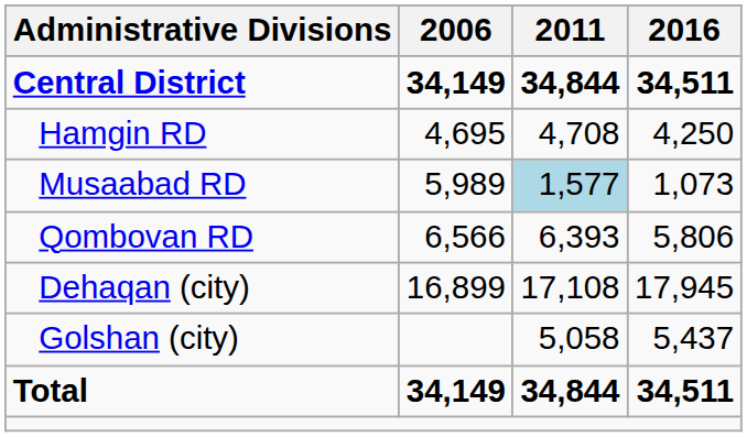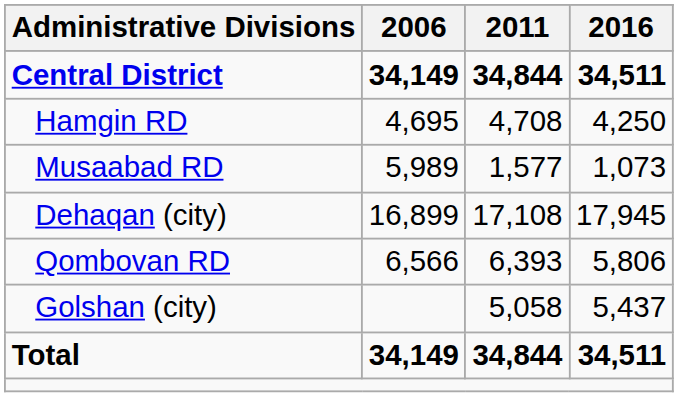 <table class="wikitable">
 <tr>
 <th>Administrative Divisions</th>
 <th>2006</th>
 <th>2011</th>
 <th>2016</th>
 </tr>
 <tr>
 <td><strong><a href='#'>Central District</a></strong></td>
 <td style="text-align: right;"><strong>34,149</strong></td>
 <td style="text-align: right;"><strong>34,844</strong></td>
 <td style="text-align: right;"><strong>34,511</strong></td>
 </tr>
 <tr>
 <td style="padding-left: 1em;"><a href='#'>Hamgin RD</a></td>
 <td style="text-align: right;">4,695</td>
 <td style="text-align: right;">4,708</td>
 <td style="text-align: right;">4,250</td>
 </tr>
 <tr>
 <td style="padding-left: 1em;"><a href='#'>Musaabad RD</a></td>
 <td style="text-align: right;">5,989</td>
-<td style="background: lightblue; text-align: right;">1,577</td>
+<td style="text-align: right;">1,577</td>
 <td style="text-align: right;">1,073</td>
+</tr>
+<tr>
+<td style="padding-left: 1em;"><a href='#'>Dehaqan</a> (city)</td>
+<td style="text-align: right;">16,899</td>
+<td style="text-align: right;">17,108</td>
+<td style="text-align: right;">17,945</td>
 </tr>
 <tr>
 <td style="padding-left: 1em;"><a href='#'>Qombovan RD</a></td>
 <td style="text-align: right;">6,566</td>
 <td style="text-align: right;">6,393</td>
 <td style="text-align: right;">5,806</td>
-</tr>
-<tr>
-<td style="padding-left: 1em;"><a href='#'>Dehaqan</a> (city)</td>
-<td style="text-align: right;">16,899</td>
-<td style="text-align: right;">17,108</td>
-<td style="text-align: right;">17,945</td>
 </tr>
 <tr>
 <td style="padding-left: 1em;"><a href='#'>Golshan</a> (city)</td>
 <td style="text-align: right;"></td>
 <td style="text-align: right;">5,058</td>
 <td style="text-align: right;">5,437</td>
 </tr>
 <tr>
 <td><strong>Total</strong></td>
 <td style="text-align: right;"><strong>34,149</strong></td>
 <td style="text-align: right;"><strong>34,844</strong></td>
 <td style="text-align: right;"><strong>34,511</strong></td>
 </tr>
 <tr>
 <td colspan=4></td>
 </tr>
 </table>
